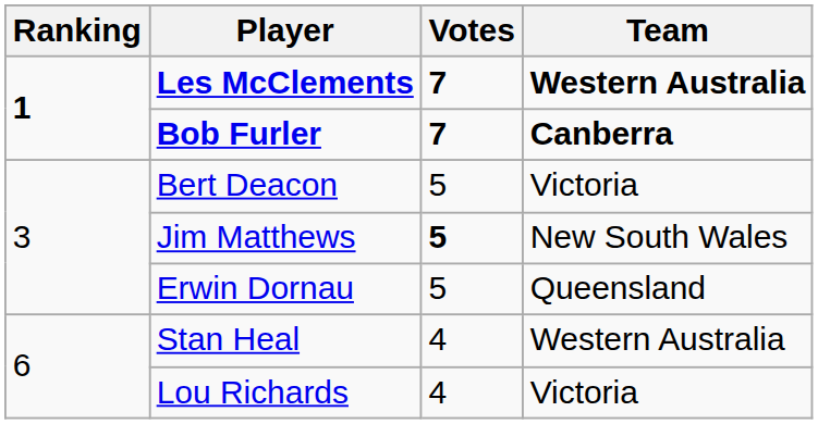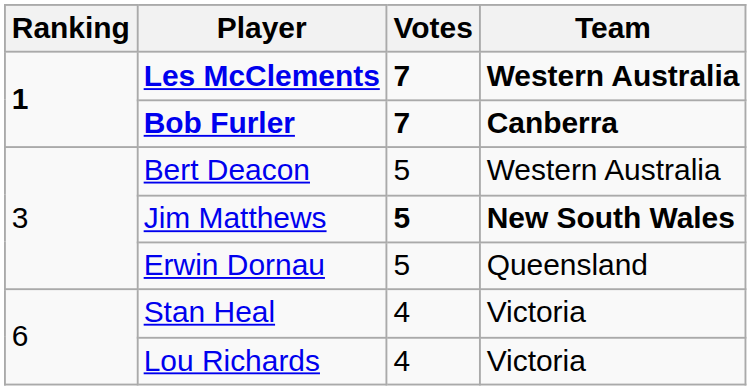 <table class="wikitable">
 <tr>
 <th>Ranking</th>
 <th>Player</th>
 <th>Votes</th>
 <th>Team</th>
 </tr>
 <tr>
 <td rowspan=2><strong>1</strong></td>
 <td><strong><a href='#'>Les McClements</a></strong></td>
 <td><strong>7</strong></td>
 <td><strong>Western Australia</strong></td>
 </tr>
 <tr>
 <td><strong><a href='#'>Bob Furler</a></strong></td>
 <td><strong>7</strong></td>
 <td><strong>Canberra</strong></td>
 </tr>
 <tr>
 <td rowspan=3>3</td>
 <td><a href='#'>Bert Deacon</a></td>
 <td>5</td>
-<td>Victoria</td>
+<td>Western Australia</td>
 </tr>
 <tr>
 <td><a href='#'>Jim Matthews</a></td>
 <td><strong>5</strong></td>
-<td>New South Wales</td>
+<td><strong>New South Wales</strong></td>
 </tr>
 <tr>
 <td><a href='#'>Erwin Dornau</a></td>
 <td>5</td>
 <td>Queensland</td>
 </tr>
 <tr>
 <td rowspan=2>6</td>
 <td><a href='#'>Stan Heal</a></td>
 <td>4</td>
-<td>Western Australia</td>
+<td>Victoria</td>
 </tr>
 <tr>
 <td><a href='#'>Lou Richards</a></td>
 <td>4</td>
 <td>Victoria</td>
 </tr>
 </table>
